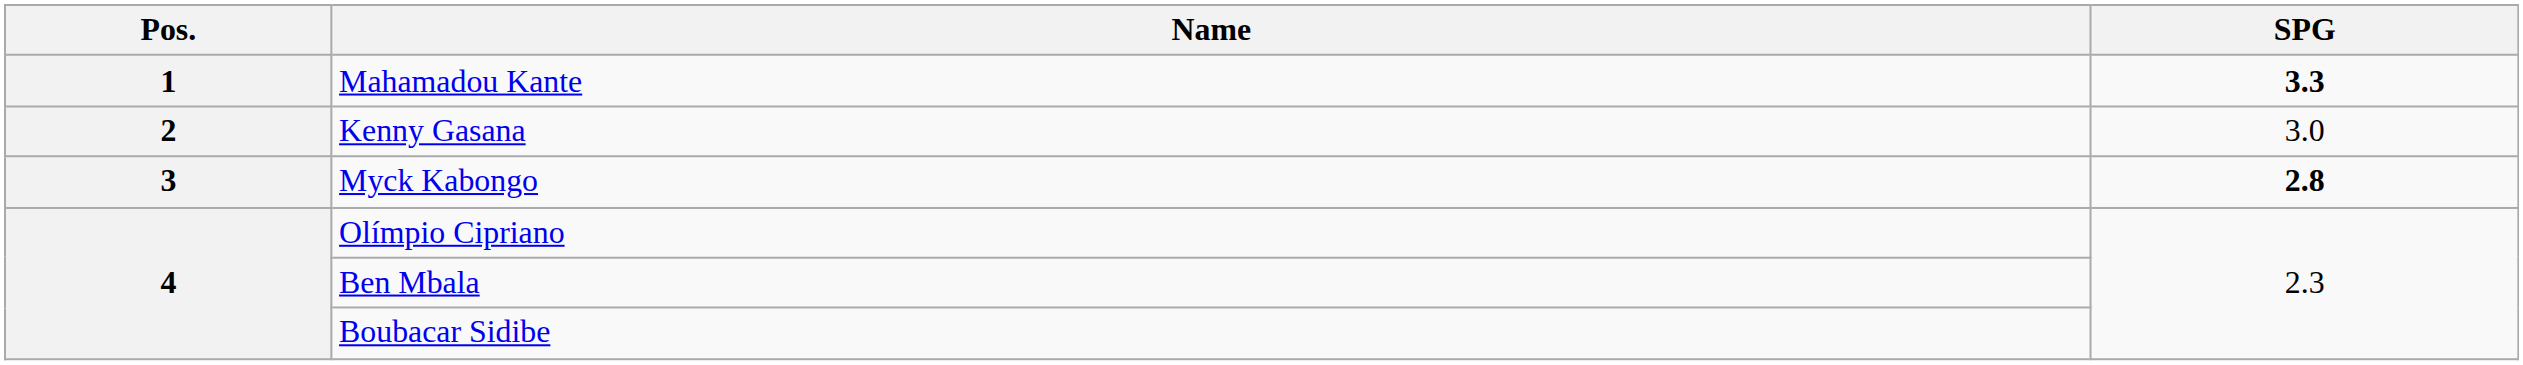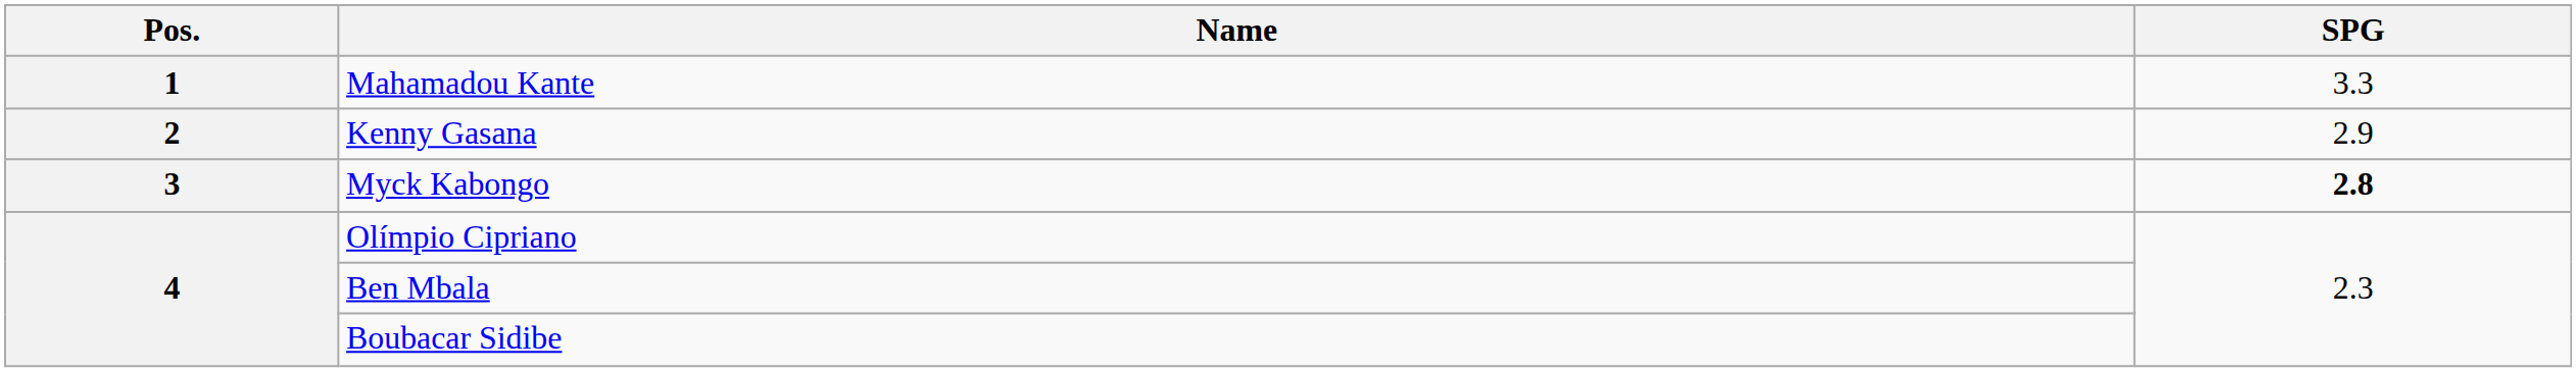 <table class=wikitable width=100% style="text-align:center;">
 <tr>
 <th width="13%">Pos.</th>
 <th width="70%">Name</th>
 <th width="17%">SPG</th>
 </tr>
 <tr>
 <th>1</th>
 <td align=left> <a href='#'>Mahamadou Kante</a></td>
-<td><strong>3.3</strong></td>
+<td>3.3</td>
 </tr>
 <tr>
 <th>2</th>
 <td align=left> <a href='#'>Kenny Gasana</a></td>
-<td>3.0</td>
+<td>2.9</td>
 </tr>
 <tr>
 <th>3</th>
 <td align=left> <a href='#'>Myck Kabongo</a></td>
 <td><strong>2.8</strong></td>
 </tr>
 <tr>
 <th rowspan=3>4</th>
 <td align=left> <a href='#'>Olímpio Cipriano</a></td>
 <td rowspan=3>2.3</td>
 </tr>
 <tr>
 <td align=left> <a href='#'>Ben Mbala</a></td>
 </tr>
 <tr>
 <td align=left> <a href='#'>Boubacar Sidibe</a></td>
 </tr>
 </table>
